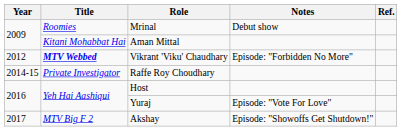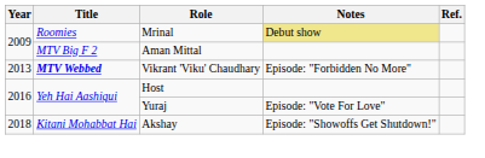 <table class="wikitable sortable">
 <tr>
 <th>Year</th>
 <th>Title</th>
 <th>Role</th>
 <th>Notes</th>
 <th>Ref.</th>
 </tr>
 <tr>
 <td rowspan="2">2009</td>
 <td><em><a href='#'>Roomies</a></em></td>
 <td>Mrinal</td>
-<td>Debut show</td>
+<td style="background: khaki;">Debut show</td>
 <td></td>
 </tr>
 <tr>
-<td><em><a href='#'>Kitani Mohabbat Hai</a></em></td>
+<td><em><a href='#'>MTV Big F 2</a></em></td>
 <td>Aman Mittal</td>
 <td></td>
 <td></td>
 </tr>
 <tr>
-<td>2012</td>
+<td>2013</td>
 <td><strong><em><a href='#'>MTV Webbed</a></em></strong></td>
 <td>Vikrant 'Viku' Chaudhary</td>
 <td>Episode: "Forbidden No More"</td>
-<td></td>
-</tr>
-<tr>
-<td>2014-15</td>
-<td><em><a href='#'>Private Investigator</a></em></td>
-<td>Raffe Roy Choudhary</td>
-<td></td>
 <td></td>
 </tr>
 <tr>
 <td rowspan="2">2016</td>
 <td rowspan="2"><em><a href='#'>Yeh Hai Aashiqui</a></em></td>
 <td>Host</td>
 <td></td>
 <td></td>
 </tr>
 <tr>
 <td>Yuraj</td>
 <td>Episode: "Vote For Love"</td>
 <td></td>
 </tr>
 <tr>
-<td>2017</td>
-<td><em><a href='#'>MTV Big F 2</a></em></td>
+<td>2018</td>
+<td><em><a href='#'>Kitani Mohabbat Hai</a></em></td>
 <td>Akshay</td>
 <td>Episode: "Showoffs Get Shutdown!"</td>
 <td></td>
 </tr>
 </table>
